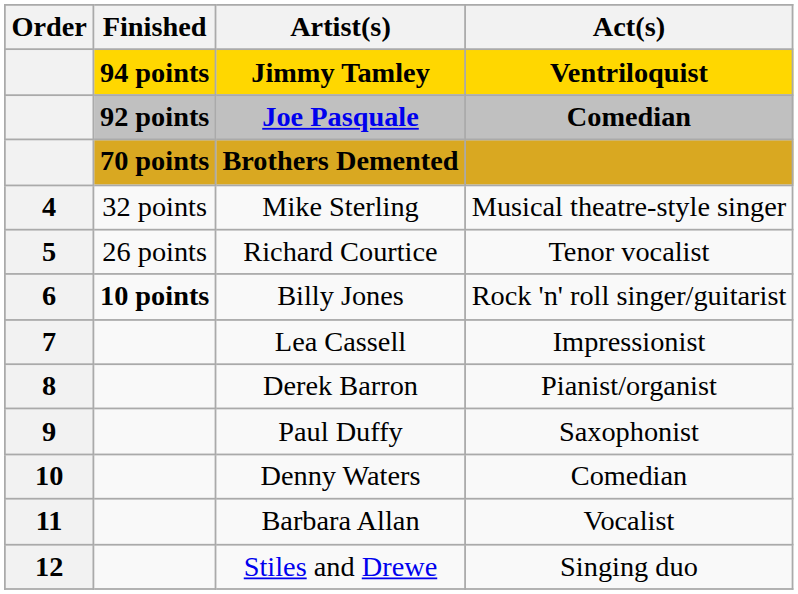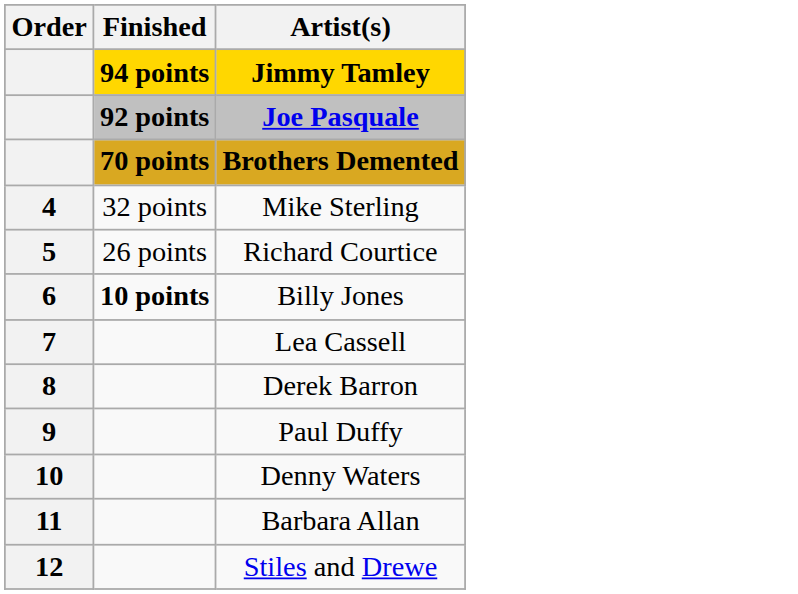 <table class= "wikitable sortable" style="text-align:center">
 <tr>
 <th>Order</th>
 <th>Finished</th>
 <th>Artist(s)</th>
-<th>Act(s)</th>
 </tr>
 <tr>
 <th></th>
 <td style="background-color:gold"><strong>94 points</strong></td>
 <td style="background-color:gold"><strong>Jimmy Tamley</strong></td>
-<td style="background-color:gold"><strong>Ventriloquist</strong></td>
 </tr>
 <tr>
 <th></th>
 <td style="background-color:silver"><strong>92 points</strong></td>
 <td style="background-color:silver"><strong><a href='#'>Joe Pasquale</a></strong></td>
-<td style="background-color:silver"><strong>Comedian</strong></td>
 </tr>
 <tr>
 <th></th>
 <td style="background-color:#D9A821"><strong>70 points</strong></td>
 <td style="background-color:#D9A821"><strong>Brothers Demented</strong></td>
-<td style="background-color:#D9A821"></td>
 </tr>
 <tr>
 <th>4</th>
 <td>32 points</td>
 <td>Mike Sterling</td>
-<td>Musical theatre-style singer</td>
 </tr>
 <tr>
 <th>5</th>
 <td>26 points</td>
 <td>Richard Courtice</td>
-<td>Tenor vocalist</td>
 </tr>
 <tr>
 <th>6</th>
 <td><strong>10 points</strong></td>
 <td>Billy Jones</td>
-<td>Rock 'n' roll singer/guitarist</td>
 </tr>
 <tr>
 <th>7</th>
 <td></td>
 <td>Lea Cassell</td>
-<td>Impressionist</td>
 </tr>
 <tr>
 <th>8</th>
 <td></td>
 <td>Derek Barron</td>
-<td>Pianist/organist</td>
 </tr>
 <tr>
 <th>9</th>
 <td></td>
 <td>Paul Duffy</td>
-<td>Saxophonist</td>
 </tr>
 <tr>
 <th>10</th>
 <td></td>
 <td>Denny Waters</td>
-<td>Comedian</td>
 </tr>
 <tr>
 <th>11</th>
 <td></td>
 <td>Barbara Allan</td>
-<td>Vocalist</td>
 </tr>
 <tr>
 <th>12</th>
 <td></td>
 <td><a href='#'>Stiles</a> and <a href='#'>Drewe</a></td>
-<td>Singing duo</td>
 </tr>
 </table>
